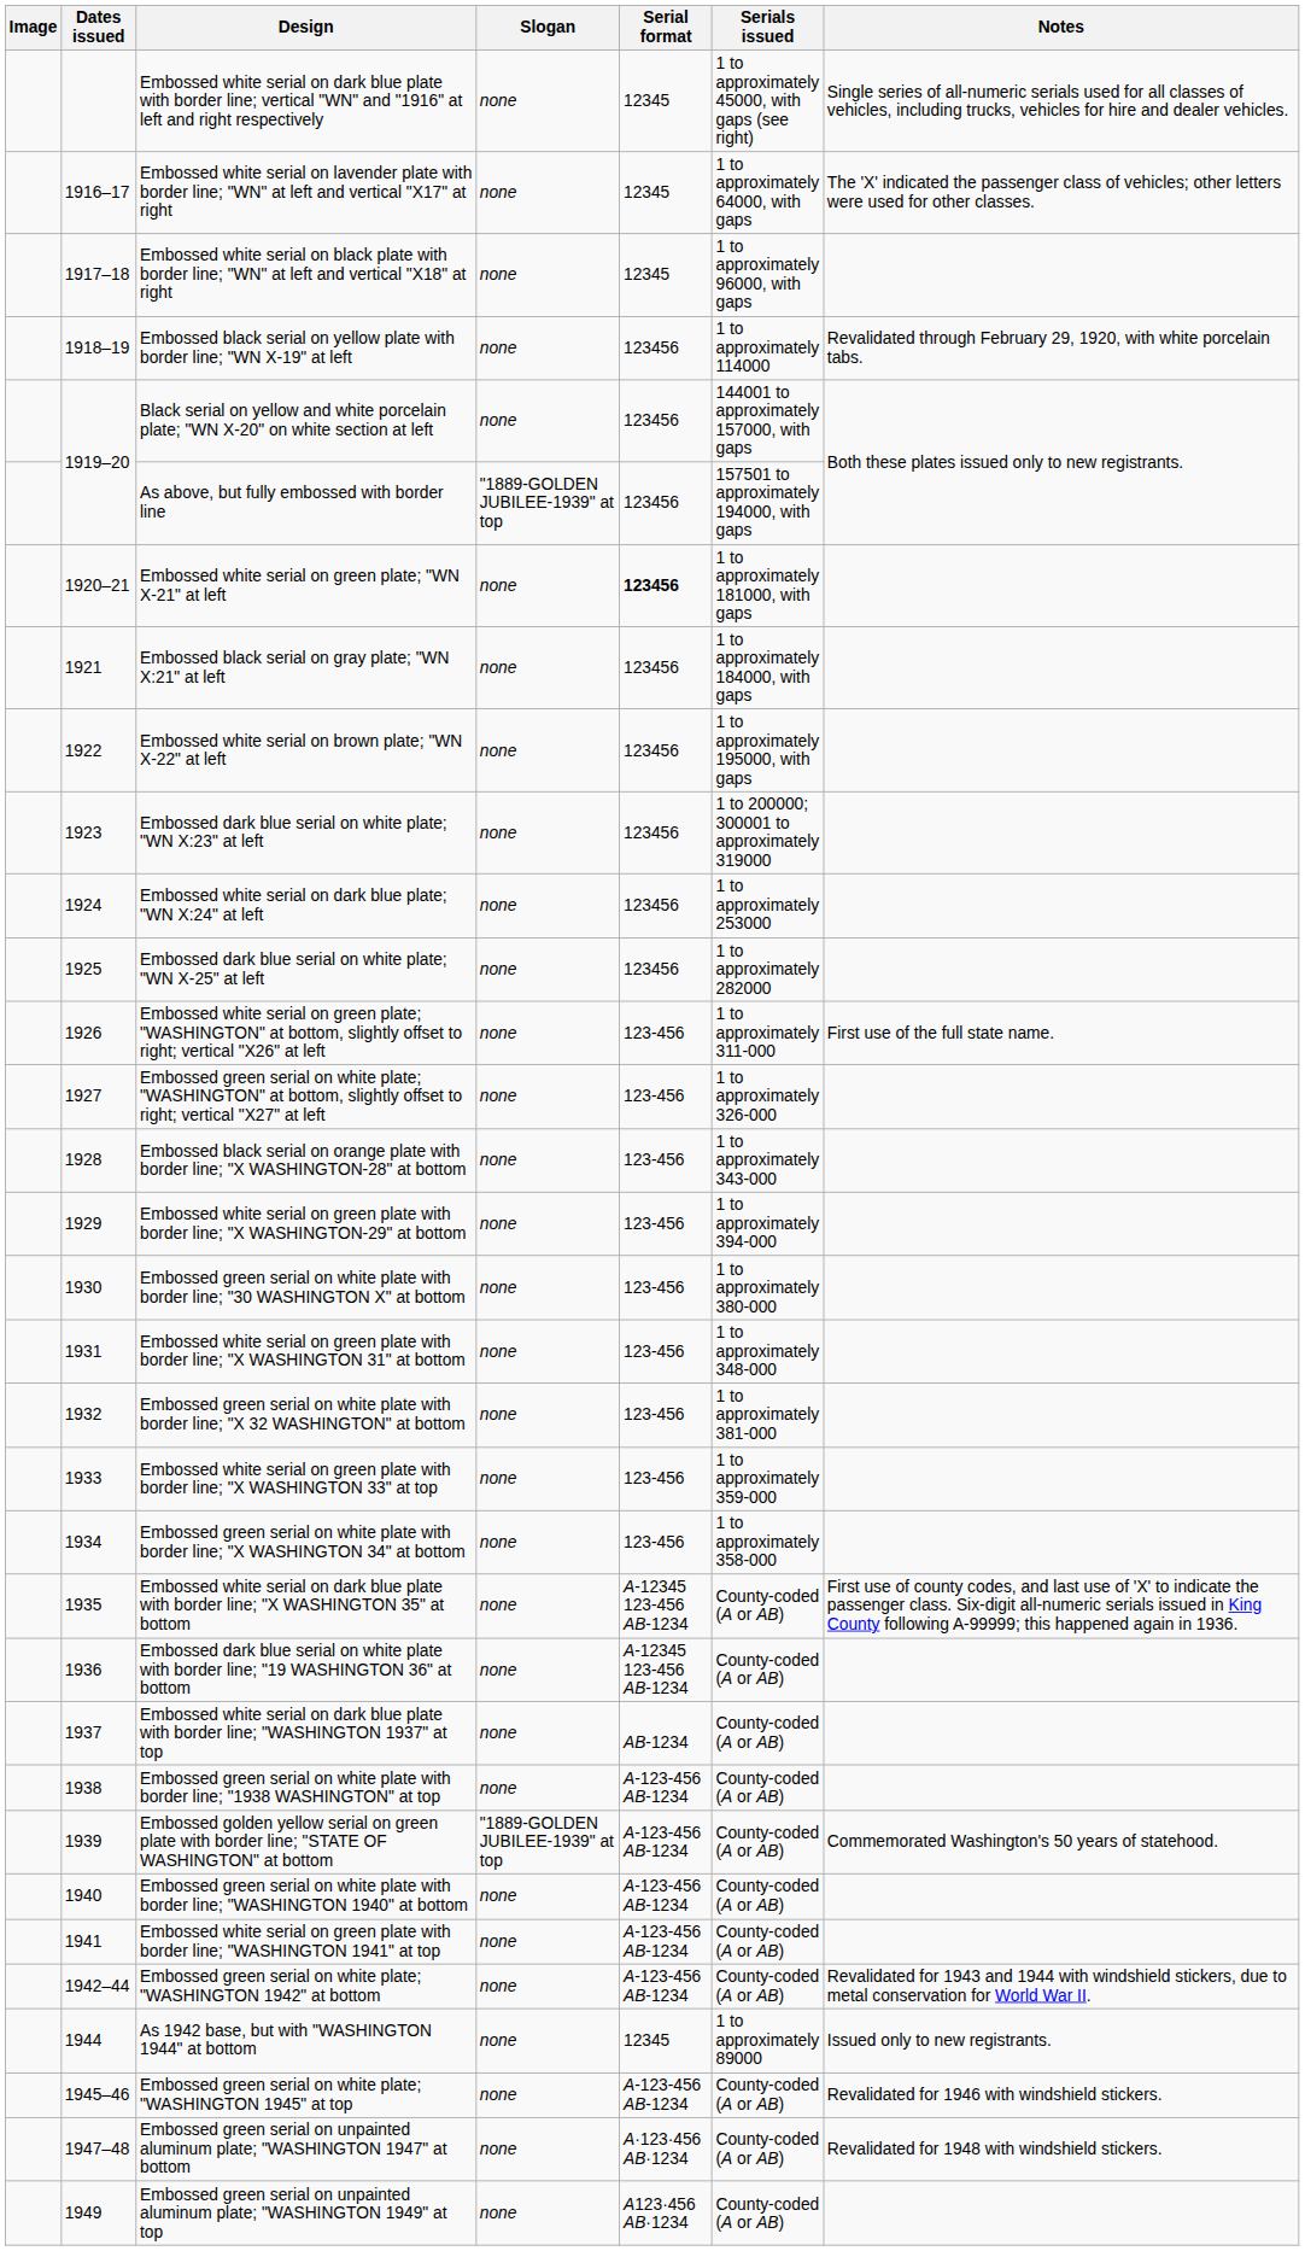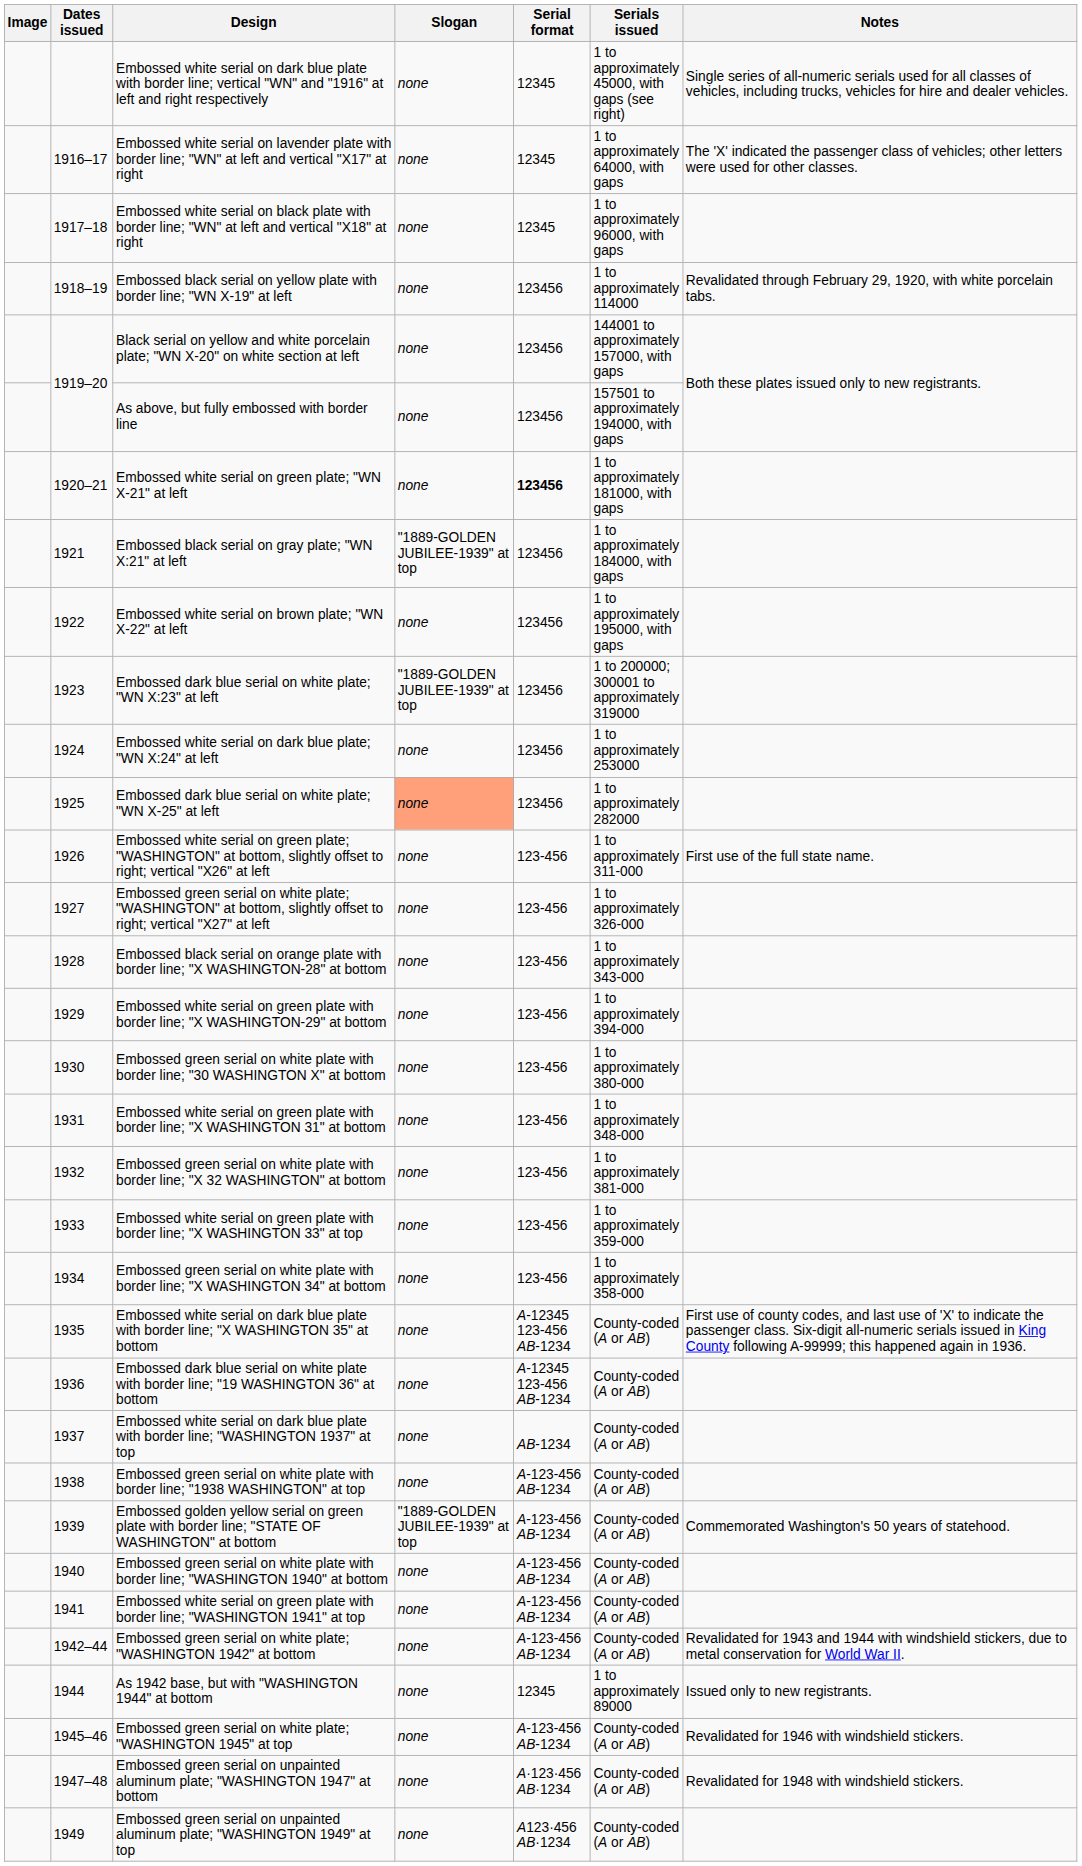 <table class="wikitable">
 <tr>
 <th>Image</th>
 <th>Dates issued</th>
 <th>Design</th>
 <th>Slogan</th>
 <th>Serial format</th>
 <th style="width:100px;">Serials issued</th>
 <th>Notes</th>
 </tr>
 <tr>
 <td></td>
 <td></td>
 <td>Embossed white serial on dark blue plate with border line; vertical "WN" and "1916" at left and right respectively</td>
 <td><em>none</em></td>
 <td>12345</td>
 <td>1 to approximately 45000, with gaps (see right)</td>
 <td>Single series of all-numeric serials used for all classes of vehicles, including trucks, vehicles for hire and dealer vehicles.</td>
 </tr>
 <tr>
 <td></td>
 <td>1916–17</td>
 <td>Embossed white serial on lavender plate with border line; "WN" at left and vertical "X17" at right</td>
 <td><em>none</em></td>
 <td>12345</td>
 <td>1 to approximately 64000, with gaps</td>
 <td>The 'X' indicated the passenger class of vehicles; other letters were used for other classes.</td>
 </tr>
 <tr>
 <td></td>
 <td>1917–18</td>
 <td>Embossed white serial on black plate with border line; "WN" at left and vertical "X18" at right</td>
 <td><em>none</em></td>
 <td>12345</td>
 <td>1 to approximately 96000, with gaps</td>
 <td></td>
 </tr>
 <tr>
 <td></td>
 <td>1918–19</td>
 <td>Embossed black serial on yellow plate with border line; "WN X-19" at left</td>
 <td><em>none</em></td>
 <td>123456</td>
 <td>1 to approximately 114000</td>
 <td>Revalidated through February 29, 1920, with white porcelain tabs.</td>
 </tr>
 <tr>
 <td></td>
 <td rowspan="2">1919–20</td>
 <td>Black serial on yellow and white porcelain plate; "WN X-20" on white section at left</td>
 <td><em>none</em></td>
 <td>123456</td>
 <td>144001 to approximately 157000, with gaps</td>
 <td rowspan="2">Both these plates issued only to new registrants.</td>
 </tr>
 <tr>
 <td></td>
 <td>As above, but fully embossed with border line</td>
-<td>"1889-GOLDEN JUBILEE-1939" at top</td>
+<td><em>none</em></td>
 <td>123456</td>
 <td>157501 to approximately 194000, with gaps</td>
 </tr>
 <tr>
 <td></td>
 <td>1920–21</td>
 <td>Embossed white serial on green plate; "WN X-21" at left</td>
 <td><em>none</em></td>
 <td><strong>123456</strong></td>
 <td>1 to approximately 181000, with gaps</td>
 <td></td>
 </tr>
 <tr>
 <td></td>
 <td>1921</td>
 <td>Embossed black serial on gray plate; "WN X:21" at left</td>
-<td><em>none</em></td>
+<td>"1889-GOLDEN JUBILEE-1939" at top</td>
 <td>123456</td>
 <td>1 to approximately 184000, with gaps</td>
 <td></td>
 </tr>
 <tr>
 <td></td>
 <td>1922</td>
 <td>Embossed white serial on brown plate; "WN X-22" at left</td>
 <td><em>none</em></td>
 <td>123456</td>
 <td>1 to approximately 195000, with gaps</td>
 <td></td>
 </tr>
 <tr>
 <td></td>
 <td>1923</td>
 <td>Embossed dark blue serial on white plate; "WN X:23" at left</td>
-<td><em>none</em></td>
+<td>"1889-GOLDEN JUBILEE-1939" at top</td>
 <td>123456</td>
 <td>1 to 200000; 300001 to approximately 319000</td>
 <td></td>
 </tr>
 <tr>
 <td></td>
 <td>1924</td>
 <td>Embossed white serial on dark blue plate; "WN X:24" at left</td>
 <td><em>none</em></td>
 <td>123456</td>
 <td>1 to approximately 253000</td>
 <td></td>
 </tr>
 <tr>
 <td></td>
 <td>1925</td>
 <td>Embossed dark blue serial on white plate; "WN X-25" at left</td>
-<td><em>none</em></td>
+<td style="background: lightsalmon;"><em>none</em></td>
 <td>123456</td>
 <td>1 to approximately 282000</td>
 <td></td>
 </tr>
 <tr>
 <td></td>
 <td>1926</td>
 <td>Embossed white serial on green plate; "WASHINGTON" at bottom, slightly offset to right; vertical "X26" at left</td>
 <td><em>none</em></td>
 <td>123-456</td>
 <td>1 to approximately 311-000</td>
 <td>First use of the full state name.</td>
 </tr>
 <tr>
 <td></td>
 <td>1927</td>
 <td>Embossed green serial on white plate; "WASHINGTON" at bottom, slightly offset to right; vertical "X27" at left</td>
 <td><em>none</em></td>
 <td>123-456</td>
 <td>1 to approximately 326-000</td>
 <td></td>
 </tr>
 <tr>
 <td></td>
 <td>1928</td>
 <td>Embossed black serial on orange plate with border line; "X WASHINGTON-28" at bottom</td>
 <td><em>none</em></td>
 <td>123-456</td>
 <td>1 to approximately 343-000</td>
 <td></td>
 </tr>
 <tr>
 <td></td>
 <td>1929</td>
 <td>Embossed white serial on green plate with border line; "X WASHINGTON-29" at bottom</td>
 <td><em>none</em></td>
 <td>123-456</td>
 <td>1 to approximately 394-000</td>
 <td></td>
 </tr>
 <tr>
 <td></td>
 <td>1930</td>
 <td>Embossed green serial on white plate with border line; "30 WASHINGTON X" at bottom</td>
 <td><em>none</em></td>
 <td>123-456</td>
 <td>1 to approximately 380-000</td>
 <td></td>
 </tr>
 <tr>
 <td></td>
 <td>1931</td>
 <td>Embossed white serial on green plate with border line; "X WASHINGTON 31" at bottom</td>
 <td><em>none</em></td>
 <td>123-456</td>
 <td>1 to approximately 348-000</td>
 <td></td>
 </tr>
 <tr>
 <td></td>
 <td>1932</td>
 <td>Embossed green serial on white plate with border line; "X 32 WASHINGTON" at bottom</td>
 <td><em>none</em></td>
 <td>123-456</td>
 <td>1 to approximately 381-000</td>
 <td></td>
 </tr>
 <tr>
 <td></td>
 <td>1933</td>
 <td>Embossed white serial on green plate with border line; "X WASHINGTON 33" at top</td>
 <td><em>none</em></td>
 <td>123-456</td>
 <td>1 to approximately 359-000</td>
 <td></td>
 </tr>
 <tr>
 <td></td>
 <td>1934</td>
 <td>Embossed green serial on white plate with border line; "X WASHINGTON 34" at bottom</td>
 <td><em>none</em></td>
 <td>123-456</td>
 <td>1 to approximately 358-000</td>
 <td></td>
 </tr>
 <tr>
 <td></td>
 <td>1935</td>
 <td>Embossed white serial on dark blue plate with border line; "X WASHINGTON 35" at bottom</td>
 <td><em>none</em></td>
 <td><em>A</em>-12345<br>123-456<br><em>AB</em>-1234</td>
 <td>County-coded<br>(<em>A</em> or <em>AB</em>)</td>
 <td>First use of county codes, and last use of 'X' to indicate the passenger class. Six-digit all-numeric serials issued in <a href='#'>King County</a> following A-99999; this happened again in 1936.</td>
 </tr>
 <tr>
 <td></td>
 <td>1936</td>
 <td>Embossed dark blue serial on white plate with border line; "19 WASHINGTON 36" at bottom</td>
 <td><em>none</em></td>
 <td><em>A</em>-12345<br>123-456<br><em>AB</em>-1234</td>
 <td>County-coded<br>(<em>A</em> or <em>AB</em>)</td>
 <td></td>
 </tr>
 <tr>
 <td></td>
 <td>1937</td>
 <td>Embossed white serial on dark blue plate with border line; "WASHINGTON 1937" at top</td>
 <td><em>none</em></td>
 <td><br><em>AB</em>-1234</td>
 <td>County-coded<br>(<em>A</em> or <em>AB</em>)</td>
 <td></td>
 </tr>
 <tr>
 <td></td>
 <td>1938</td>
 <td>Embossed green serial on white plate with border line; "1938 WASHINGTON" at top</td>
 <td><em>none</em></td>
 <td><em>A</em>-123-456<br><em>AB</em>-1234</td>
 <td>County-coded<br>(<em>A</em> or <em>AB</em>)</td>
 <td></td>
 </tr>
 <tr>
 <td></td>
 <td>1939</td>
 <td>Embossed golden yellow serial on green plate with border line; "STATE OF WASHINGTON" at bottom</td>
 <td>"1889-GOLDEN JUBILEE-1939" at top</td>
 <td><em>A</em>-123-456<br><em>AB</em>-1234</td>
 <td>County-coded<br>(<em>A</em> or <em>AB</em>)</td>
 <td>Commemorated Washington's 50 years of statehood.</td>
 </tr>
 <tr>
 <td></td>
 <td>1940</td>
 <td>Embossed green serial on white plate with border line;  "WASHINGTON 1940" at bottom</td>
 <td><em>none</em></td>
 <td><em>A</em>-123-456<br><em>AB</em>-1234</td>
 <td>County-coded<br>(<em>A</em> or <em>AB</em>)</td>
 <td></td>
 </tr>
 <tr>
 <td></td>
 <td>1941</td>
 <td>Embossed white serial on green plate with border line;  "WASHINGTON 1941" at top</td>
 <td><em>none</em></td>
 <td><em>A</em>-123-456<br><em>AB</em>-1234</td>
 <td>County-coded<br>(<em>A</em> or <em>AB</em>)</td>
 <td></td>
 </tr>
 <tr>
 <td></td>
 <td>1942–44</td>
 <td>Embossed green serial on white plate; "WASHINGTON 1942" at bottom</td>
 <td><em>none</em></td>
 <td><em>A</em>-123-456<br><em>AB</em>-1234</td>
 <td>County-coded<br>(<em>A</em> or <em>AB</em>)</td>
 <td>Revalidated for 1943 and 1944 with windshield stickers, due to metal conservation for <a href='#'>World War II</a>.</td>
 </tr>
 <tr>
 <td></td>
 <td>1944</td>
 <td>As 1942 base, but with "WASHINGTON 1944" at bottom</td>
 <td><em>none</em></td>
 <td>12345</td>
 <td>1 to approximately 89000</td>
 <td>Issued only to new registrants.</td>
 </tr>
 <tr>
 <td></td>
 <td>1945–46</td>
 <td>Embossed green serial on white plate; "WASHINGTON 1945" at top</td>
 <td><em>none</em></td>
 <td><em>A</em>-123-456<br><em>AB</em>-1234</td>
 <td>County-coded<br>(<em>A</em> or <em>AB</em>)</td>
 <td>Revalidated for 1946 with windshield stickers.</td>
 </tr>
 <tr>
 <td></td>
 <td>1947–48</td>
 <td>Embossed green serial on unpainted aluminum plate; "WASHINGTON 1947" at bottom</td>
 <td><em>none</em></td>
 <td><em>A</em>·123·456<br><em>AB</em>·1234</td>
 <td>County-coded<br>(<em>A</em> or <em>AB</em>)</td>
 <td>Revalidated for 1948 with windshield stickers.</td>
 </tr>
 <tr>
 <td></td>
 <td>1949</td>
 <td>Embossed green serial on unpainted aluminum plate; "WASHINGTON 1949" at top</td>
 <td><em>none</em></td>
 <td><em>A</em>123·456<br><em>AB</em>·1234</td>
 <td>County-coded<br>(<em>A</em> or <em>AB</em>)</td>
 <td></td>
 </tr>
 </table>
